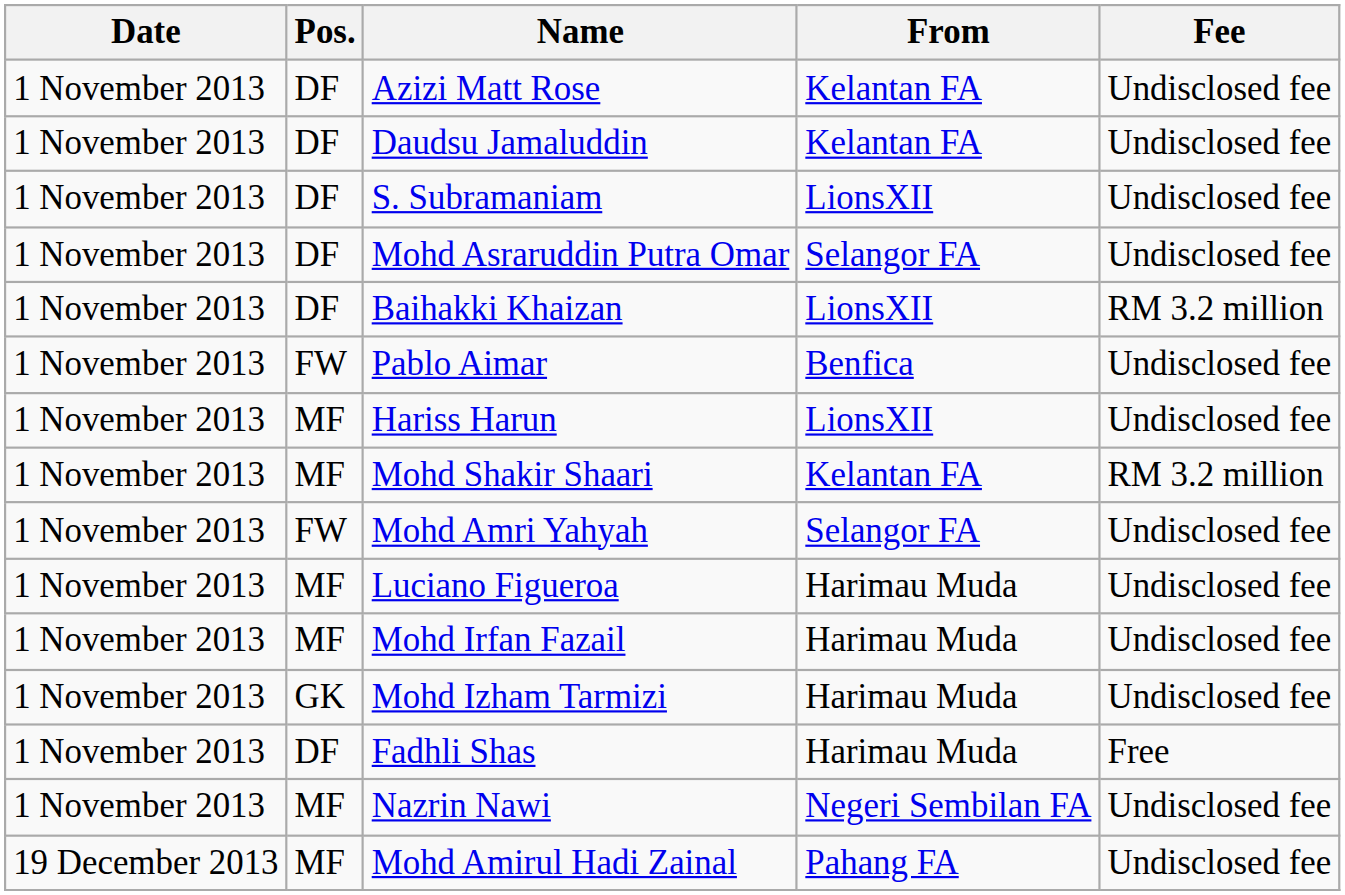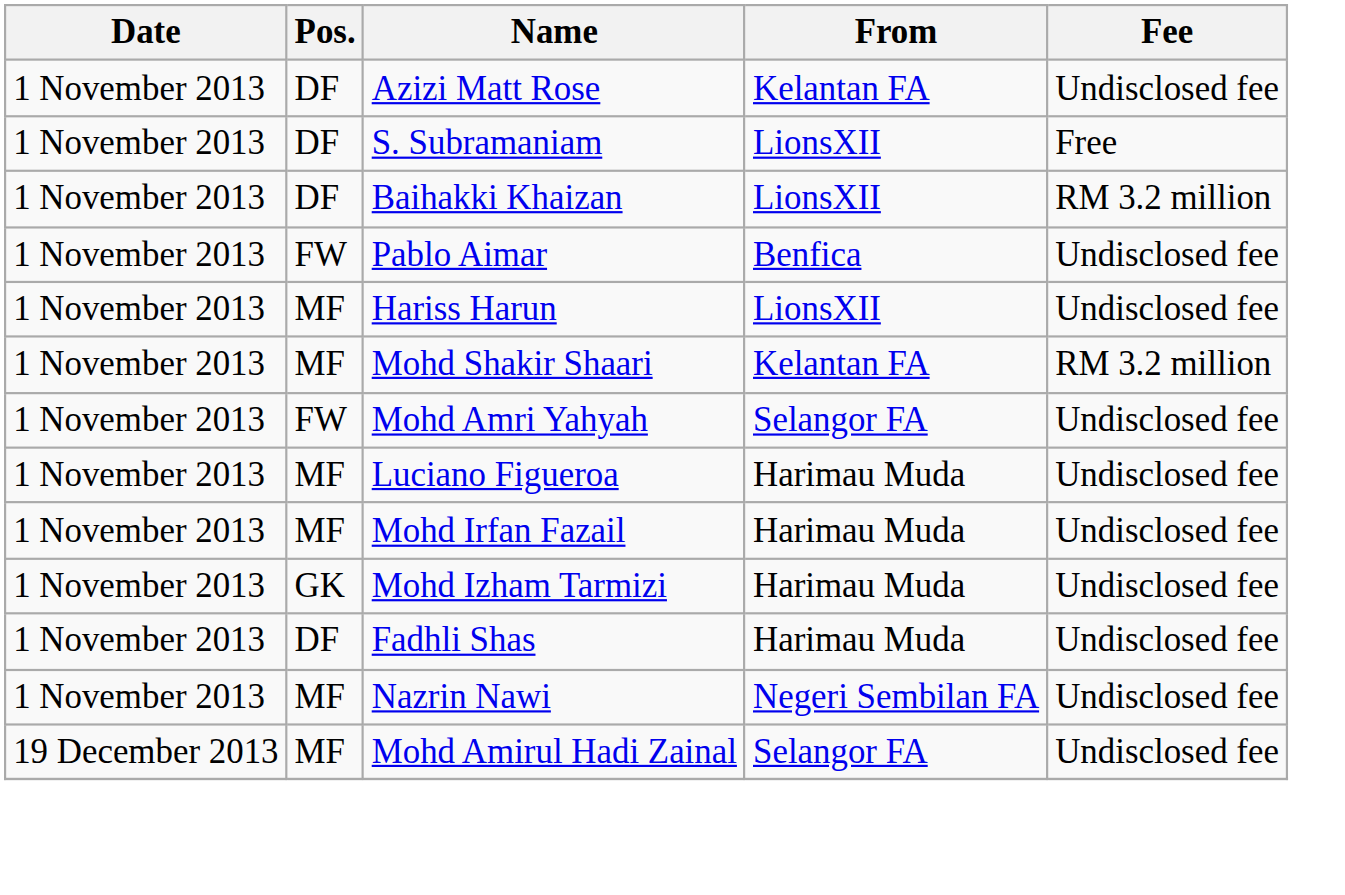 <table class="wikitable">
 <tr>
 <th>Date</th>
 <th>Pos.</th>
 <th>Name</th>
 <th>From</th>
 <th>Fee</th>
 </tr>
 <tr>
 <td>1 November 2013</td>
 <td>DF</td>
 <td> <a href='#'>Azizi Matt Rose</a></td>
 <td> <a href='#'>Kelantan FA</a></td>
 <td>Undisclosed fee</td>
 </tr>
 <tr>
 <td>1 November 2013</td>
 <td>DF</td>
-<td> <a href='#'>Daudsu Jamaluddin</a></td>
-<td> <a href='#'>Kelantan FA</a></td>
-<td>Undisclosed fee</td>
-</tr>
-<tr>
-<td>1 November 2013</td>
-<td>DF</td>
 <td> <a href='#'>S. Subramaniam</a></td>
 <td> <a href='#'>LionsXII</a></td>
-<td>Undisclosed fee</td>
-</tr>
-<tr>
-<td>1 November 2013</td>
-<td>DF</td>
-<td> <a href='#'>Mohd Asraruddin Putra Omar</a></td>
-<td> <a href='#'>Selangor FA</a></td>
-<td>Undisclosed fee</td>
+<td>Free</td>
 </tr>
 <tr>
 <td>1 November 2013</td>
 <td>DF</td>
 <td> <a href='#'>Baihakki Khaizan</a></td>
 <td> <a href='#'>LionsXII</a></td>
 <td>RM 3.2 million</td>
 </tr>
 <tr>
 <td>1 November 2013</td>
 <td>FW</td>
 <td> <a href='#'>Pablo Aimar</a></td>
 <td> <a href='#'>Benfica</a></td>
 <td>Undisclosed fee</td>
 </tr>
 <tr>
 <td>1 November 2013</td>
 <td>MF</td>
 <td> <a href='#'>Hariss Harun</a></td>
 <td> <a href='#'>LionsXII</a></td>
 <td>Undisclosed fee</td>
 </tr>
 <tr>
 <td>1 November 2013</td>
 <td>MF</td>
 <td> <a href='#'>Mohd Shakir Shaari</a></td>
 <td> <a href='#'>Kelantan FA</a></td>
 <td>RM 3.2 million</td>
 </tr>
 <tr>
 <td>1 November 2013</td>
 <td>FW</td>
 <td> <a href='#'>Mohd Amri Yahyah</a></td>
 <td> <a href='#'>Selangor FA</a></td>
 <td>Undisclosed fee</td>
 </tr>
 <tr>
 <td>1 November 2013</td>
 <td>MF</td>
 <td> <a href='#'>Luciano Figueroa</a></td>
 <td> Harimau Muda</td>
 <td>Undisclosed fee</td>
 </tr>
 <tr>
 <td>1 November 2013</td>
 <td>MF</td>
 <td> <a href='#'>Mohd Irfan Fazail</a></td>
 <td> Harimau Muda</td>
 <td>Undisclosed fee</td>
 </tr>
 <tr>
 <td>1 November 2013</td>
 <td>GK</td>
 <td> <a href='#'>Mohd Izham Tarmizi</a></td>
 <td> Harimau Muda</td>
 <td>Undisclosed fee</td>
 </tr>
 <tr>
 <td>1 November 2013</td>
 <td>DF</td>
 <td> <a href='#'>Fadhli Shas</a></td>
 <td> Harimau Muda</td>
-<td>Free</td>
+<td>Undisclosed fee</td>
 </tr>
 <tr>
 <td>1 November 2013</td>
 <td>MF</td>
 <td> <a href='#'>Nazrin Nawi</a></td>
 <td> <a href='#'>Negeri Sembilan FA</a></td>
 <td>Undisclosed fee</td>
 </tr>
 <tr>
 <td>19 December 2013</td>
 <td>MF</td>
 <td> <a href='#'>Mohd Amirul Hadi Zainal</a></td>
-<td> <a href='#'>Pahang FA</a></td>
+<td> <a href='#'>Selangor FA</a></td>
 <td>Undisclosed fee</td>
 </tr>
 <tr>
 </tr>
 </table>
